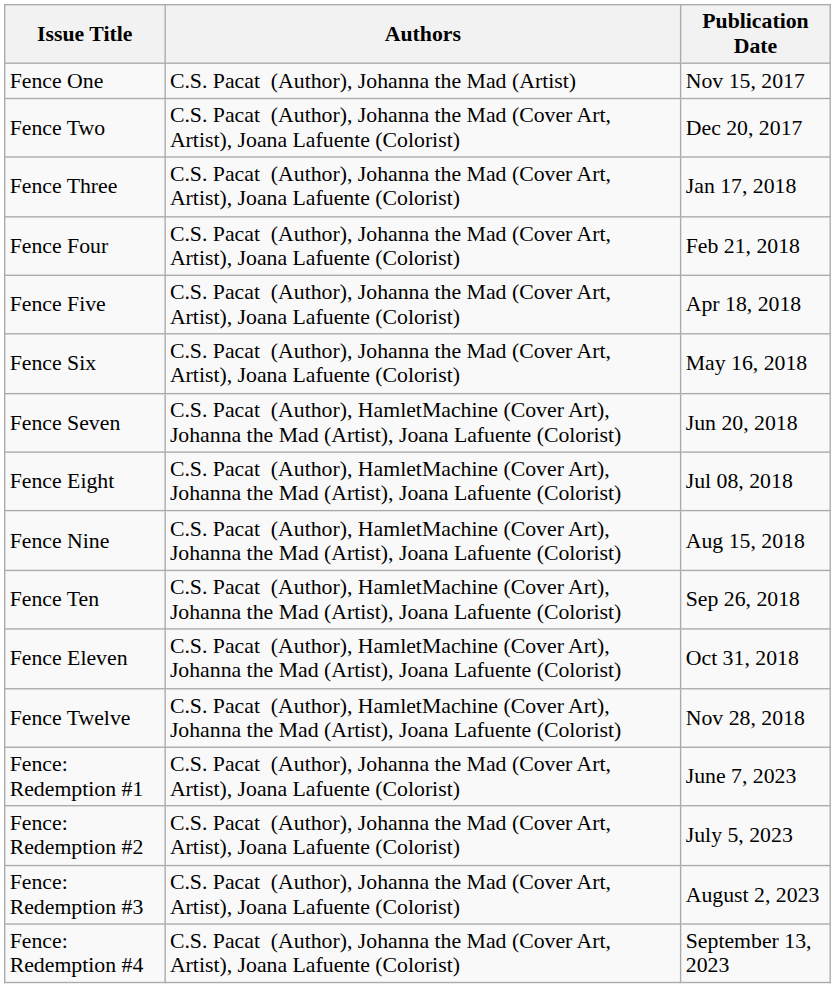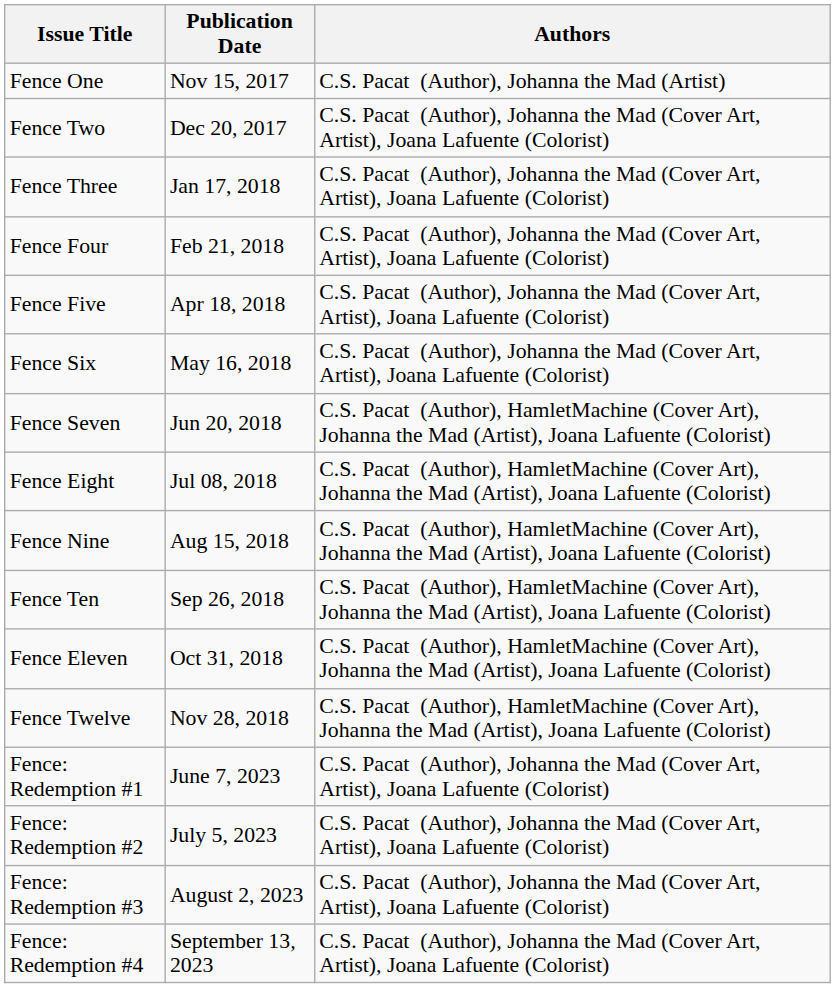 <table class="wikitable">
 <tr>
 <th>Issue Title</th>
+<th>Publication Date</th>
 <th>Authors</th>
-<th>Publication Date</th>
 </tr>
 <tr>
 <td>Fence One</td>
+<td>Nov 15, 2017</td>
 <td>C.S. Pacat  (Author), Johanna the Mad (Artist)</td>
-<td>Nov 15, 2017</td>
 </tr>
 <tr>
 <td>Fence Two</td>
+<td>Dec 20, 2017</td>
 <td>C.S. Pacat  (Author), Johanna the Mad (Cover Art, Artist), Joana Lafuente (Colorist)</td>
-<td>Dec 20, 2017</td>
 </tr>
 <tr>
 <td>Fence Three</td>
+<td>Jan 17, 2018</td>
 <td>C.S. Pacat  (Author), Johanna the Mad (Cover Art, Artist), Joana Lafuente (Colorist)</td>
-<td>Jan 17, 2018</td>
 </tr>
 <tr>
 <td>Fence Four</td>
+<td>Feb 21, 2018</td>
 <td>C.S. Pacat  (Author), Johanna the Mad (Cover Art, Artist), Joana Lafuente (Colorist)</td>
-<td>Feb 21, 2018</td>
 </tr>
 <tr>
 <td>Fence Five</td>
+<td>Apr 18, 2018</td>
 <td>C.S. Pacat  (Author), Johanna the Mad (Cover Art, Artist), Joana Lafuente (Colorist)</td>
-<td>Apr 18, 2018</td>
 </tr>
 <tr>
 <td>Fence Six</td>
+<td>May 16, 2018</td>
 <td>C.S. Pacat  (Author), Johanna the Mad (Cover Art, Artist), Joana Lafuente (Colorist)</td>
-<td>May 16, 2018</td>
 </tr>
 <tr>
 <td>Fence Seven</td>
+<td>Jun 20, 2018</td>
 <td>C.S. Pacat  (Author), HamletMachine (Cover Art), Johanna the Mad (Artist), Joana Lafuente (Colorist)</td>
-<td>Jun 20, 2018</td>
 </tr>
 <tr>
 <td>Fence Eight</td>
+<td>Jul 08, 2018</td>
 <td>C.S. Pacat  (Author), HamletMachine (Cover Art), Johanna the Mad (Artist), Joana Lafuente (Colorist)</td>
-<td>Jul 08, 2018</td>
 </tr>
 <tr>
 <td>Fence Nine</td>
+<td>Aug 15, 2018</td>
 <td>C.S. Pacat  (Author), HamletMachine (Cover Art), Johanna the Mad (Artist), Joana Lafuente (Colorist)</td>
-<td>Aug 15, 2018</td>
 </tr>
 <tr>
 <td>Fence Ten</td>
+<td>Sep 26, 2018</td>
 <td>C.S. Pacat  (Author), HamletMachine (Cover Art), Johanna the Mad (Artist), Joana Lafuente (Colorist)</td>
-<td>Sep 26, 2018</td>
 </tr>
 <tr>
 <td>Fence Eleven</td>
+<td>Oct 31, 2018</td>
 <td>C.S. Pacat  (Author), HamletMachine (Cover Art), Johanna the Mad (Artist), Joana Lafuente (Colorist)</td>
-<td>Oct 31, 2018</td>
 </tr>
 <tr>
 <td>Fence Twelve</td>
+<td>Nov 28, 2018</td>
 <td>C.S. Pacat  (Author), HamletMachine (Cover Art), Johanna the Mad (Artist), Joana Lafuente (Colorist)</td>
-<td>Nov 28, 2018</td>
 </tr>
 <tr>
 <td>Fence: Redemption #1</td>
+<td>June 7, 2023</td>
 <td>C.S. Pacat  (Author), Johanna the Mad (Cover Art, Artist), Joana Lafuente (Colorist)</td>
-<td>June 7, 2023</td>
 </tr>
 <tr>
 <td>Fence: Redemption #2</td>
+<td>July 5, 2023</td>
 <td>C.S. Pacat  (Author), Johanna the Mad (Cover Art, Artist), Joana Lafuente (Colorist)</td>
-<td>July 5, 2023</td>
 </tr>
 <tr>
 <td>Fence: Redemption #3</td>
+<td>August 2, 2023</td>
 <td>C.S. Pacat  (Author), Johanna the Mad (Cover Art, Artist), Joana Lafuente (Colorist)</td>
-<td>August 2, 2023</td>
 </tr>
 <tr>
 <td>Fence: Redemption #4</td>
+<td>September 13, 2023</td>
 <td>C.S. Pacat  (Author), Johanna the Mad (Cover Art, Artist), Joana Lafuente (Colorist)</td>
-<td>September 13, 2023</td>
 </tr>
 </table>
